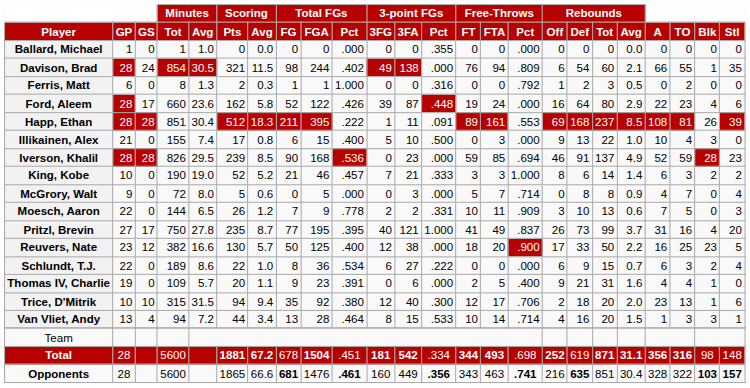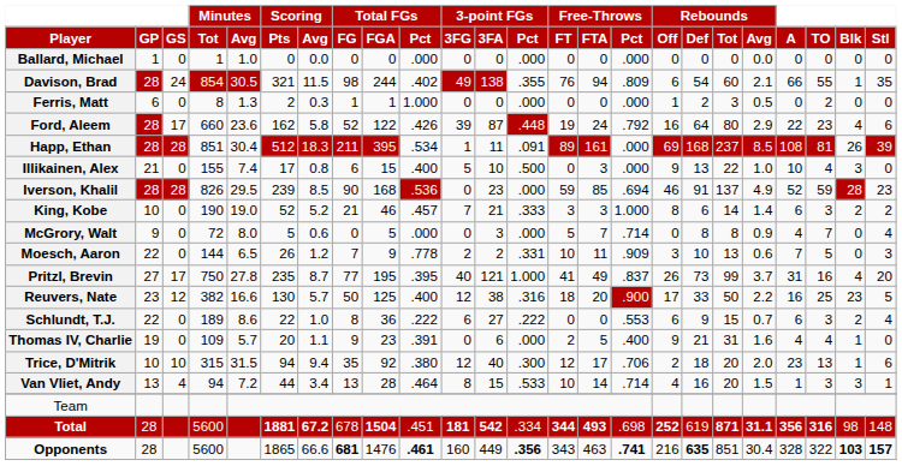 <table class="wikitable sortable" border="1" style="font-size:70%;">
 <tr>
 <th colspan="3" style="border-top-style:hidden; border-left-style:hidden; background: white;"></th>
 <th colspan="2" style="background:#b70101; color:#ffffff;">Minutes</th>
 <th colspan="2" style="background:#b70101; color:#ffffff;">Scoring</th>
 <th colspan="3" style="background:#b70101; color:#ffffff;">Total FGs</th>
 <th colspan="3" style="background:#b70101; color:#ffffff;">3-point FGs</th>
 <th colspan="3" style="background:#b70101; color:#ffffff;">Free-Throws</th>
 <th colspan="4" style="background:#b70101; color:#ffffff;">Rebounds</th>
 <th colspan="4" style="border-top-style:hidden; border-right-style:hidden; background: white;"></th>
 </tr>
 <tr>
 <th scope="col" style="background:#b70101; color:#ffffff;">Player</th>
 <th scope="col" style="background:#b70101; color:#ffffff;">GP</th>
 <th scope="col" style="background:#b70101; color:#ffffff;">GS</th>
 <th scope="col" style="background:#b70101; color:#ffffff;">Tot</th>
 <th scope="col" style="background:#b70101; color:#ffffff;">Avg</th>
 <th scope="col" style="background:#b70101; color:#ffffff;">Pts</th>
 <th scope="col" style="background:#b70101; color:#ffffff;">Avg</th>
 <th scope="col" style="background:#b70101; color:#ffffff;">FG</th>
 <th scope="col" style="background:#b70101; color:#ffffff;">FGA</th>
 <th scope="col" style="background:#b70101; color:#ffffff;">Pct</th>
 <th scope="col" style="background:#b70101; color:#ffffff;">3FG</th>
 <th scope="col" style="background:#b70101; color:#ffffff;">3FA</th>
 <th scope="col" style="background:#b70101; color:#ffffff;">Pct</th>
 <th scope="col" style="background:#b70101; color:#ffffff;">FT</th>
 <th scope="col" style="background:#b70101; color:#ffffff;">FTA</th>
 <th scope="col" style="background:#b70101; color:#ffffff;">Pct</th>
 <th scope="col" style="background:#b70101; color:#ffffff;">Off</th>
 <th scope="col" style="background:#b70101; color:#ffffff;">Def</th>
 <th scope="col" style="background:#b70101; color:#ffffff;">Tot</th>
 <th scope="col" style="background:#b70101; color:#ffffff;">Avg</th>
 <th scope="col" style="background:#b70101; color:#ffffff;">A</th>
 <th scope="col" style="background:#b70101; color:#ffffff;">TO</th>
 <th scope="col" style="background:#b70101; color:#ffffff;">Blk</th>
 <th scope="col" style="background:#b70101; color:#ffffff;">Stl</th>
 </tr>
 <tr>
 <th style=white-space:nowrap>Ballard, Michael</th>
 <td align="right">1</td>
 <td align="right">0</td>
 <td align="right">1</td>
 <td align="right">1.0</td>
 <td align="right">0</td>
 <td align="right">0.0</td>
 <td align="right">0</td>
 <td align="right">0</td>
 <td align="right">.000</td>
 <td align="right">0</td>
 <td align="right">0</td>
-<td align="right">.355</td>
+<td align="right">.000</td>
 <td align="right">0</td>
 <td align="right">0</td>
 <td align="right">.000</td>
 <td align="right">0</td>
 <td align="right">0</td>
 <td align="right">0</td>
 <td align="right">0.0</td>
 <td align="right">0</td>
 <td align="right">0</td>
 <td align="right">0</td>
 <td align="right">0</td>
 </tr>
 <tr>
 <th style=white-space:nowrap>Davison, Brad</th>
 <td align="right" style="background:#b70101; color:#ffffff;">28</td>
 <td align="right">24</td>
 <td align="right" style="background:#b70101; color:#ffffff;">854</td>
 <td align="right" style="background:#b70101; color:#ffffff;">30.5</td>
 <td align="right">321</td>
 <td align="right">11.5</td>
 <td align="right">98</td>
 <td align="right">244</td>
 <td align="right">.402</td>
 <td align="right" style="background:#b70101; color:#ffffff;">49</td>
 <td align="right" style="background:#b70101; color:#ffffff;">138</td>
-<td align="right">.000</td>
+<td align="right">.355</td>
 <td align="right">76</td>
 <td align="right">94</td>
 <td align="right">.809</td>
 <td align="right">6</td>
 <td align="right">54</td>
 <td align="right">60</td>
 <td align="right">2.1</td>
 <td align="right">66</td>
 <td align="right">55</td>
 <td align="right">1</td>
 <td align="right">35</td>
 </tr>
 <tr>
 <th style=white-space:nowrap>Ferris, Matt</th>
 <td align="right">6</td>
 <td align="right">0</td>
 <td align="right">8</td>
 <td align="right">1.3</td>
 <td align="right">2</td>
 <td align="right">0.3</td>
 <td align="right">1</td>
 <td align="right">1</td>
 <td align="right">1.000</td>
 <td align="right">0</td>
 <td align="right">0</td>
-<td align="right">.316</td>
+<td align="right">.000</td>
 <td align="right">0</td>
 <td align="right">0</td>
-<td align="right">.792</td>
+<td align="right">.000</td>
 <td align="right">1</td>
 <td align="right">2</td>
 <td align="right">3</td>
 <td align="right">0.5</td>
 <td align="right">0</td>
 <td align="right">2</td>
 <td align="right">0</td>
 <td align="right">0</td>
 </tr>
 <tr>
 <th style=white-space:nowrap>Ford, Aleem</th>
 <td align="right" style="background:#b70101; color:#ffffff;">28</td>
 <td align="right">17</td>
 <td align="right">660</td>
 <td align="right">23.6</td>
 <td align="right">162</td>
 <td align="right">5.8</td>
 <td align="right">52</td>
 <td align="right">122</td>
 <td align="right">.426</td>
 <td align="right">39</td>
 <td align="right">87</td>
 <td align="right" style="background:#b70101; color:#ffffff;">.448</td>
 <td align="right">19</td>
 <td align="right">24</td>
-<td align="right">.000</td>
+<td align="right">.792</td>
 <td align="right">16</td>
 <td align="right">64</td>
 <td align="right">80</td>
 <td align="right">2.9</td>
 <td align="right">22</td>
 <td align="right">23</td>
 <td align="right">4</td>
 <td align="right">6</td>
 </tr>
 <tr>
 <th style=white-space:nowrap>Happ, Ethan</th>
 <td align="right" style="background:#b70101; color:#ffffff;">28</td>
 <td align="right" style="background:#b70101; color:#ffffff;">28</td>
 <td align="right">851</td>
 <td align="right">30.4</td>
 <td align="right" style="background:#b70101; color:#ffffff;">512</td>
 <td align="right" style="background:#b70101; color:#ffffff;">18.3</td>
 <td align="right" style="background:#b70101; color:#ffffff;">211</td>
 <td align="right" style="background:#b70101; color:#ffffff;">395</td>
-<td align="right">.222</td>
+<td align="right">.534</td>
 <td align="right">1</td>
 <td align="right">11</td>
 <td align="right">.091</td>
 <td align="right" style="background:#b70101; color:#ffffff;">89</td>
 <td align="right" style="background:#b70101; color:#ffffff;">161</td>
-<td align="right">.553</td>
+<td align="right">.000</td>
 <td align="right" style="background:#b70101; color:#ffffff;">69</td>
 <td align="right" style="background:#b70101; color:#ffffff;">168</td>
 <td align="right" style="background:#b70101; color:#ffffff;">237</td>
 <td align="right" style="background:#b70101; color:#ffffff;">8.5</td>
 <td align="right" style="background:#b70101; color:#ffffff;">108</td>
 <td align="right" style="background:#b70101; color:#ffffff;">81</td>
 <td align="right">26</td>
 <td align="right" style="background:#b70101; color:#ffffff;">39</td>
 </tr>
 <tr>
 <th style=white-space:nowrap>Illikainen, Alex</th>
 <td align="right">21</td>
 <td align="right">0</td>
 <td align="right">155</td>
 <td align="right">7.4</td>
 <td align="right">17</td>
 <td align="right">0.8</td>
 <td align="right">6</td>
 <td align="right">15</td>
 <td align="right">.400</td>
 <td align="right">5</td>
 <td align="right">10</td>
 <td align="right">.500</td>
 <td align="right">0</td>
 <td align="right">3</td>
 <td align="right">.000</td>
 <td align="right">9</td>
 <td align="right">13</td>
 <td align="right">22</td>
 <td align="right">1.0</td>
 <td align="right">10</td>
 <td align="right">4</td>
 <td align="right">3</td>
 <td align="right">0</td>
 </tr>
 <tr>
 <th style=white-space:nowrap>Iverson, Khalil</th>
 <td align="right" style="background:#b70101; color:#ffffff;">28</td>
 <td align="right" style="background:#b70101; color:#ffffff;">28</td>
 <td align="right">826</td>
 <td align="right">29.5</td>
 <td align="right">239</td>
 <td align="right">8.5</td>
 <td align="right">90</td>
 <td align="right">168</td>
 <td align="right" style="background:#b70101; color:#ffffff;">.536</td>
 <td align="right">0</td>
 <td align="right">23</td>
 <td align="right">.000</td>
 <td align="right">59</td>
 <td align="right">85</td>
 <td align="right">.694</td>
 <td align="right">46</td>
 <td align="right">91</td>
 <td align="right">137</td>
 <td align="right">4.9</td>
 <td align="right">52</td>
 <td align="right">59</td>
 <td align="right" style="background:#b70101; color:#ffffff;">28</td>
 <td align="right">23</td>
 </tr>
 <tr>
 <th style=white-space:nowrap>King, Kobe</th>
 <td align="right">10</td>
 <td align="right">0</td>
 <td align="right">190</td>
 <td align="right">19.0</td>
 <td align="right">52</td>
 <td align="right">5.2</td>
 <td align="right">21</td>
 <td align="right">46</td>
 <td align="right">.457</td>
 <td align="right">7</td>
 <td align="right">21</td>
 <td align="right">.333</td>
 <td align="right">3</td>
 <td align="right">3</td>
 <td align="right">1.000</td>
 <td align="right">8</td>
 <td align="right">6</td>
 <td align="right">14</td>
 <td align="right">1.4</td>
 <td align="right">6</td>
 <td align="right">3</td>
 <td align="right">2</td>
 <td align="right">2</td>
 </tr>
 <tr>
 <th style=white-space:nowrap>McGrory, Walt</th>
 <td align="right">9</td>
 <td align="right">0</td>
 <td align="right">72</td>
 <td align="right">8.0</td>
 <td align="right">5</td>
 <td align="right">0.6</td>
 <td align="right">0</td>
 <td align="right">5</td>
 <td align="right">.000</td>
 <td align="right">0</td>
 <td align="right">3</td>
 <td align="right">.000</td>
 <td align="right">5</td>
 <td align="right">7</td>
 <td align="right">.714</td>
 <td align="right">0</td>
 <td align="right">8</td>
 <td align="right">8</td>
 <td align="right">0.9</td>
 <td align="right">4</td>
 <td align="right">7</td>
 <td align="right">0</td>
 <td align="right">4</td>
 </tr>
 <tr>
 <th style=white-space:nowrap>Moesch, Aaron</th>
 <td align="right">22</td>
 <td align="right">0</td>
 <td align="right">144</td>
 <td align="right">6.5</td>
 <td align="right">26</td>
 <td align="right">1.2</td>
 <td align="right">7</td>
 <td align="right">9</td>
 <td align="right">.778</td>
 <td align="right">2</td>
 <td align="right">2</td>
 <td align="right">.331</td>
 <td align="right">10</td>
 <td align="right">11</td>
 <td align="right">.909</td>
 <td align="right">3</td>
 <td align="right">10</td>
 <td align="right">13</td>
 <td align="right">0.6</td>
 <td align="right">7</td>
 <td align="right">5</td>
 <td align="right">0</td>
 <td align="right">3</td>
 </tr>
 <tr>
 <th style=white-space:nowrap>Pritzl, Brevin</th>
 <td align="right">27</td>
 <td align="right">17</td>
 <td align="right">750</td>
 <td align="right">27.8</td>
 <td align="right">235</td>
 <td align="right">8.7</td>
 <td align="right">77</td>
 <td align="right">195</td>
 <td align="right">.395</td>
 <td align="right">40</td>
 <td align="right">121</td>
 <td align="right">1.000</td>
 <td align="right">41</td>
 <td align="right">49</td>
 <td align="right">.837</td>
 <td align="right">26</td>
 <td align="right">73</td>
 <td align="right">99</td>
 <td align="right">3.7</td>
 <td align="right">31</td>
 <td align="right">16</td>
 <td align="right">4</td>
 <td align="right">20</td>
 </tr>
 <tr>
 <th style=white-space:nowrap>Reuvers, Nate</th>
 <td align="right">23</td>
 <td align="right">12</td>
 <td align="right">382</td>
 <td align="right">16.6</td>
 <td align="right">130</td>
 <td align="right">5.7</td>
 <td align="right">50</td>
 <td align="right">125</td>
 <td align="right">.400</td>
 <td align="right">12</td>
 <td align="right">38</td>
-<td align="right">.000</td>
+<td align="right">.316</td>
 <td align="right">18</td>
 <td align="right">20</td>
 <td align="right" style="background:#b70101; color:#ffffff;">.900</td>
 <td align="right">17</td>
 <td align="right">33</td>
 <td align="right">50</td>
 <td align="right">2.2</td>
 <td align="right">16</td>
 <td align="right">25</td>
 <td align="right">23</td>
 <td align="right">5</td>
 </tr>
 <tr>
 <th style=white-space:nowrap>Schlundt, T.J.</th>
 <td align="right">22</td>
 <td align="right">0</td>
 <td align="right">189</td>
 <td align="right">8.6</td>
 <td align="right">22</td>
 <td align="right">1.0</td>
 <td align="right">8</td>
 <td align="right">36</td>
-<td align="right">.534</td>
+<td align="right">.222</td>
 <td align="right">6</td>
 <td align="right">27</td>
 <td align="right">.222</td>
 <td align="right">0</td>
 <td align="right">0</td>
-<td align="right">.000</td>
+<td align="right">.553</td>
 <td align="right">6</td>
 <td align="right">9</td>
 <td align="right">15</td>
 <td align="right">0.7</td>
 <td align="right">6</td>
 <td align="right">3</td>
 <td align="right">2</td>
 <td align="right">4</td>
 </tr>
 <tr>
 <th style=white-space:nowrap>Thomas IV, Charlie</th>
 <td align="right">19</td>
 <td align="right">0</td>
 <td align="right">109</td>
 <td align="right">5.7</td>
 <td align="right">20</td>
 <td align="right">1.1</td>
 <td align="right">9</td>
 <td align="right">23</td>
 <td align="right">.391</td>
 <td align="right">0</td>
 <td align="right">6</td>
 <td align="right">.000</td>
 <td align="right">2</td>
 <td align="right">5</td>
 <td align="right">.400</td>
 <td align="right">9</td>
 <td align="right">21</td>
 <td align="right">31</td>
 <td align="right">1.6</td>
 <td align="right">4</td>
 <td align="right">4</td>
 <td align="right">1</td>
 <td align="right">0</td>
 </tr>
 <tr>
 <th style=white-space:nowrap>Trice, D'Mitrik</th>
 <td align="right">10</td>
 <td align="right">10</td>
 <td align="right">315</td>
 <td align="right">31.5</td>
 <td align="right">94</td>
 <td align="right">9.4</td>
 <td align="right">35</td>
 <td align="right">92</td>
 <td align="right">.380</td>
 <td align="right">12</td>
 <td align="right">40</td>
 <td align="right">.300</td>
 <td align="right">12</td>
 <td align="right">17</td>
 <td align="right">.706</td>
 <td align="right">2</td>
 <td align="right">18</td>
 <td align="right">20</td>
 <td align="right">2.0</td>
 <td align="right">23</td>
 <td align="right">13</td>
 <td align="right">1</td>
 <td align="right">6</td>
 </tr>
 <tr>
 <th style=white-space:nowrap>Van Vliet, Andy</th>
 <td align="right">13</td>
 <td align="right">4</td>
 <td align="right">94</td>
 <td align="right">7.2</td>
 <td align="right">44</td>
 <td align="right">3.4</td>
 <td align="right">13</td>
 <td align="right">28</td>
 <td align="right">.464</td>
 <td align="right">8</td>
 <td align="right">15</td>
 <td align="right">.533</td>
 <td align="right">10</td>
 <td align="right">14</td>
 <td align="right">.714</td>
 <td align="right">4</td>
 <td align="right">16</td>
 <td align="right">20</td>
 <td align="right">1.5</td>
 <td align="right">1</td>
 <td align="right">3</td>
 <td align="right">3</td>
 <td align="right">1</td>
 </tr>
 <tr>
 </tr>
 <tr class="sortbottom">
 <td align="center">Team</td>
 <td align="right"></td>
 <td align="right"></td>
 <td align="right"></td>
 <td align="right" style="border-right-style:hidden"></td>
 <td align="right" style="border-right-style:hidden"></td>
 <td align="right" style="border-right-style:hidden"></td>
 <td align="right" style="border-right-style:hidden"></td>
 <td align="right" style="border-right-style:hidden"></td>
 <td align="right" style="border-right-style:hidden"></td>
 <td align="right" style="border-right-style:hidden"></td>
 <td align="right" style="border-right-style:hidden"></td>
 <td align="right" style="border-right-style:hidden"></td>
 <td align="right" style="border-right-style:hidden"></td>
 <td align="right" style="border-right-style:hidden"></td>
 <td align="right"></td>
 <td align="right"></td>
 <td align="right"></td>
 <td align="right"></td>
 <td align="right"></td>
 <td align="right"    style="border-right-style:hidden"></td>
 <td align="right"></td>
 <td align="right" style="border-right-style:hidden"></td>
 <td align="right"></td>
 </tr>
 <tr class="sortbottom">
 <td align="center" style="background:#b70101; color:#ffffff;"><strong>Total</strong></td>
 <td align="center" style="background:#b70101; color:#ffffff;">28</td>
 <td align="center" style="background:#b70101; color:#ffffff;"></td>
 <td align="center" style="background:#b70101; color:#ffffff;">5600</td>
 <td align="center" style="background:#b70101; color:#ffffff;"></td>
 <td align="center" style="background:#b70101; color:#ffffff;"><strong>1881</strong></td>
 <td align="center" style="background:#b70101; color:#ffffff;"><strong>67.2</strong></td>
 <td align="center" style="background:#b70101; color:#ffffff;">678</td>
 <td align="center" style="background:#b70101; color:#ffffff;"><strong>1504</strong></td>
 <td align="center" style="background:#b70101; color:#ffffff;">.451</td>
 <td align="center" style="background:#b70101; color:#ffffff;"><strong>181</strong></td>
 <td align="center" style="background:#b70101; color:#ffffff;"><strong>542</strong></td>
 <td align="center" style="background:#b70101; color:#ffffff;">.334</td>
 <td align="center" style="background:#b70101; color:#ffffff;"><strong>344</strong></td>
 <td align="center" style="background:#b70101; color:#ffffff;"><strong>493</strong></td>
 <td align="center" style="background:#b70101; color:#ffffff;">.698</td>
 <td align="center" style="background:#b70101; color:#ffffff;"><strong>252</strong></td>
 <td align="center" style="background:#b70101; color:#ffffff;">619</td>
 <td align="center" style="background:#b70101; color:#ffffff;"><strong>871</strong></td>
 <td align="center" style="background:#b70101; color:#ffffff;"><strong>31.1</strong></td>
 <td align="center" style="background:#b70101; color:#ffffff;"><strong>356</strong></td>
 <td align="center" style="background:#b70101; color:#ffffff;"><strong>316</strong></td>
 <td align="center" style="background:#b70101; color:#ffffff;">98</td>
 <td align="center" style="background:#b70101; color:#ffffff;">148</td>
 </tr>
 <tr class="sortbottom">
 <td align="center"><strong>Opponents</strong></td>
 <td align="center">28</td>
 <td align="center"></td>
 <td align="center">5600</td>
 <td align="center"></td>
 <td align="center">1865</td>
 <td align="center">66.6</td>
 <td align="center"><strong>681</strong></td>
 <td align="center">1476</td>
 <td align="center"><strong>.461</strong></td>
 <td align="center">160</td>
 <td align="center">449</td>
 <td align="center"><strong>.356</strong></td>
 <td align="center">343</td>
 <td align="center">463</td>
 <td align="center"><strong>.741</strong></td>
 <td align="center">216</td>
 <td align="center"><strong>635</strong></td>
 <td align="center">851</td>
 <td align="center">30.4</td>
 <td align="center">328</td>
 <td align="center">322</td>
 <td align="center"><strong>103</strong></td>
 <td align="center"><strong>157</strong></td>
 </tr>
 </table>
